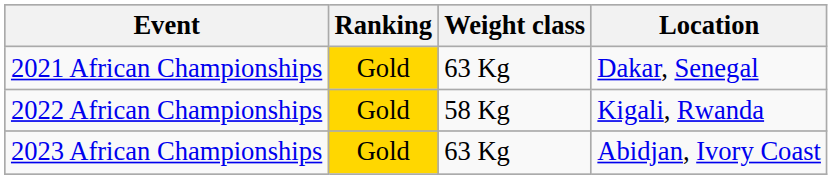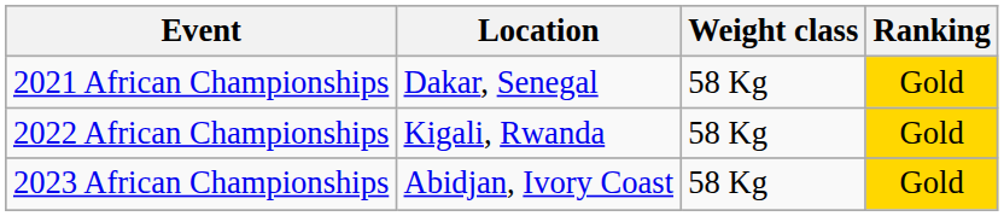 <table class="wikitable sortable">
 <tr>
 <th>Event</th>
+<th>Location</th>
+<th>Weight class</th>
 <th>Ranking</th>
-<th>Weight class</th>
-<th>Location</th>
 </tr>
 <tr>
 <td><a href='#'>2021 African Championships</a></td>
+<td><a href='#'>Dakar</a>, <a href='#'>Senegal</a></td>
+<td>58 Kg</td>
 <td bgcolor="gold" align="center">Gold</td>
-<td>63 Kg</td>
-<td><a href='#'>Dakar</a>, <a href='#'>Senegal</a></td>
 </tr>
 <tr>
 <td><a href='#'>2022 African Championships</a></td>
+<td><a href='#'>Kigali</a>, <a href='#'>Rwanda</a></td>
+<td>58 Kg</td>
 <td bgcolor="gold" align="center">Gold</td>
-<td>58 Kg</td>
-<td><a href='#'>Kigali</a>, <a href='#'>Rwanda</a></td>
 </tr>
 <tr>
 <td><a href='#'>2023 African Championships</a></td>
+<td><a href='#'>Abidjan</a>, <a href='#'>Ivory Coast</a></td>
+<td>58 Kg</td>
 <td bgcolor="gold" align="center">Gold</td>
-<td>63 Kg</td>
-<td><a href='#'>Abidjan</a>, <a href='#'>Ivory Coast</a></td>
 </tr>
 </table>
